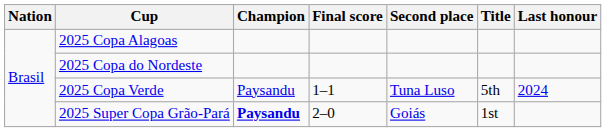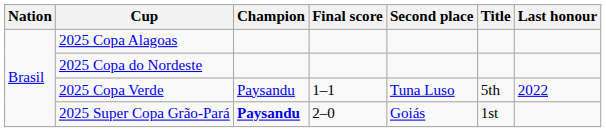 <table class=wikitable style="font-size:14px">
 <tr>
 <th>Nation</th>
 <th>Cup</th>
 <th>Champion</th>
 <th>Final score</th>
 <th>Second place</th>
 <th data-sort-type="number">Title</th>
 <th>Last honour</th>
 </tr>
 <tr>
 <td rowspan=4> <a href='#'>Brasil</a></td>
 <td><a href='#'>2025 Copa Alagoas</a></td>
 <td></td>
 <td></td>
 <td></td>
 <td></td>
 <td></td>
 </tr>
 <tr>
 <td><a href='#'>2025 Copa do Nordeste</a></td>
 <td></td>
 <td></td>
 <td></td>
 <td></td>
 <td></td>
 </tr>
 <tr>
 <td><a href='#'>2025 Copa Verde</a></td>
 <td><a href='#'>Paysandu</a></td>
 <td>1–1 </td>
 <td><a href='#'>Tuna Luso</a></td>
 <td>5th</td>
-<td><a href='#'>2024</a></td>
+<td><a href='#'>2022</a></td>
 </tr>
 <tr>
 <td><a href='#'>2025 Super Copa Grão-Pará</a></td>
 <td><strong><a href='#'>Paysandu</a></strong></td>
 <td>2–0</td>
 <td><a href='#'>Goiás</a></td>
 <td>1st</td>
 <td></td>
 </tr>
 </table>
